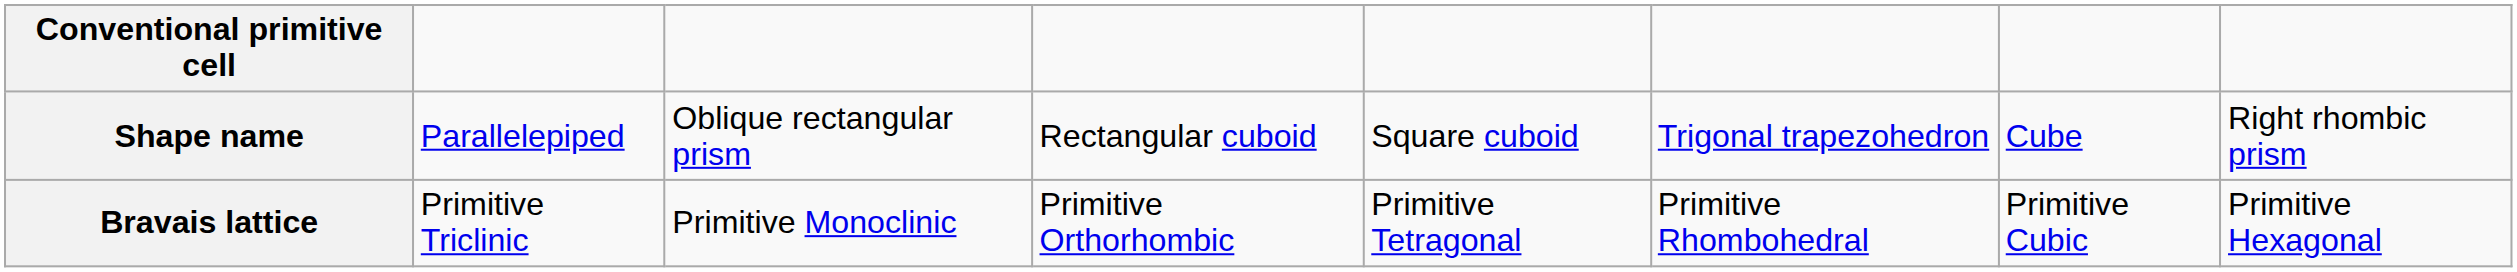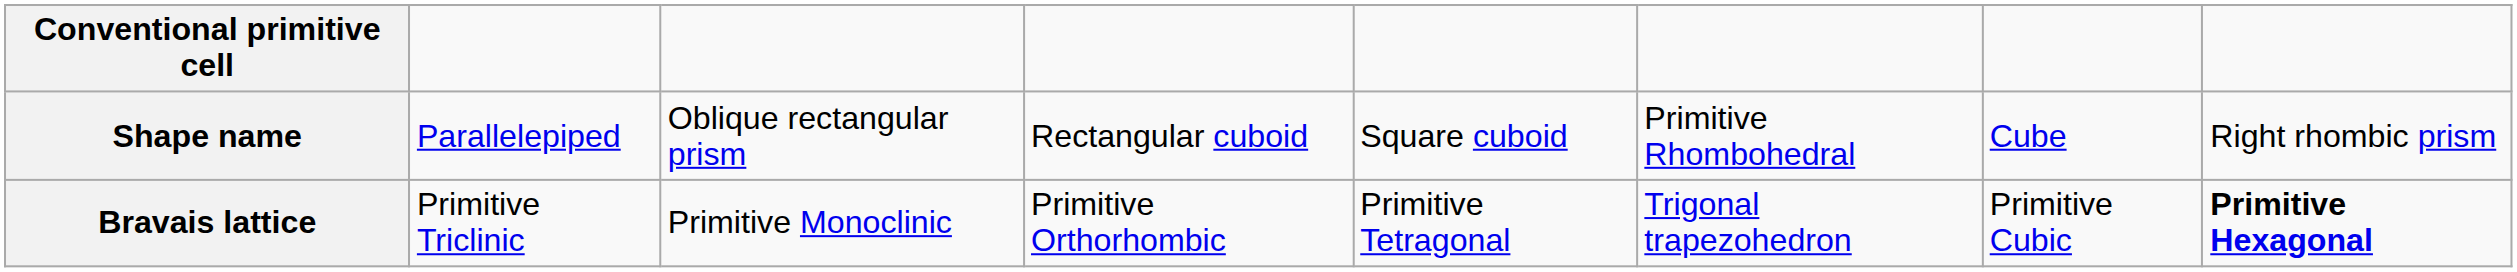 <table class=wikitable>
 <tr>
 <th>Conventional primitive cell</th>
 <td></td>
 <td></td>
 <td></td>
 <td></td>
 <td></td>
 <td></td>
 <td></td>
 </tr>
 <tr>
 <th>Shape name</th>
 <td><a href='#'>Parallelepiped</a></td>
 <td>Oblique rectangular <a href='#'>prism</a></td>
 <td>Rectangular <a href='#'>cuboid</a></td>
 <td>Square <a href='#'>cuboid</a></td>
-<td><a href='#'>Trigonal trapezohedron</a></td>
+<td>Primitive <a href='#'>Rhombohedral</a></td>
 <td><a href='#'>Cube</a></td>
 <td>Right rhombic <a href='#'>prism</a></td>
 </tr>
 <tr>
 <th>Bravais lattice</th>
 <td>Primitive <a href='#'>Triclinic</a></td>
 <td>Primitive <a href='#'>Monoclinic</a></td>
 <td>Primitive <a href='#'>Orthorhombic</a></td>
 <td>Primitive <a href='#'>Tetragonal</a></td>
-<td>Primitive <a href='#'>Rhombohedral</a></td>
+<td><a href='#'>Trigonal trapezohedron</a></td>
 <td>Primitive <a href='#'>Cubic</a></td>
-<td>Primitive <a href='#'>Hexagonal</a></td>
+<td><strong>Primitive <a href='#'>Hexagonal</a></strong></td>
 </tr>
 </table>
